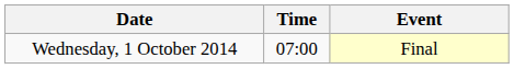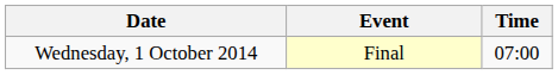 <table class = "wikitable" style="text-align:center;">
 <tr>
 <th width=220>Date</th>
+<th width=150>Event</th>
 <th width=50>Time</th>
-<th width=150>Event</th>
 </tr>
 <tr>
 <td>Wednesday, 1 October 2014</td>
+<td bgcolor=ffffcc>Final</td>
 <td>07:00</td>
-<td bgcolor=ffffcc>Final</td>
 </tr>
 </table>
